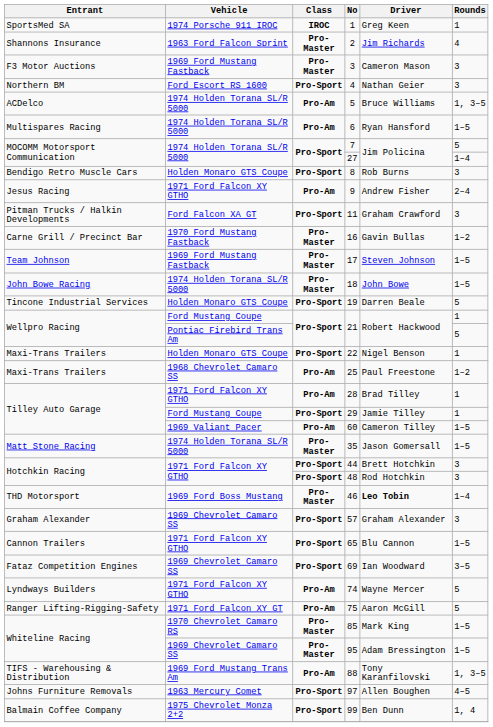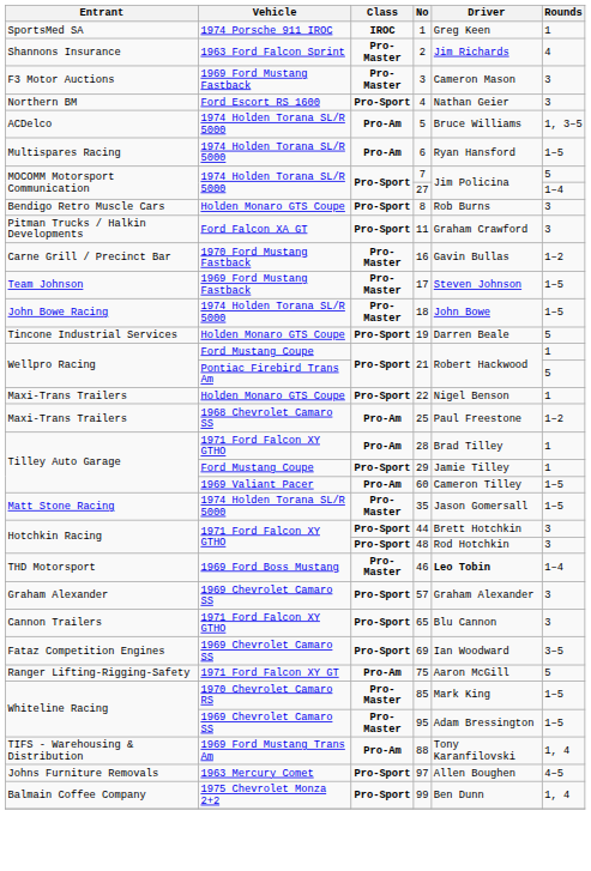 <table class="wikitable" style="font-size: 85%;">
 <tr>
 <th>Entrant</th>
 <th>Vehicle</th>
 <th>Class</th>
 <th>No</th>
 <th>Driver</th>
 <th>Rounds</th>
 </tr>
 <tr>
 <td>SportsMed SA</td>
 <td><a href='#'>1974 Porsche 911 IROC</a></td>
 <td align="center"><strong>IROC</strong></td>
 <td align="center">1</td>
 <td> Greg Keen</td>
 <td>1</td>
 </tr>
 <tr>
 <td>Shannons Insurance</td>
 <td><a href='#'>1963 Ford Falcon Sprint</a></td>
 <td align="center"><strong>Pro-Master</strong></td>
 <td align="center">2</td>
 <td> <a href='#'>Jim Richards</a></td>
 <td>4</td>
 </tr>
 <tr>
 <td>F3 Motor Auctions</td>
 <td><a href='#'>1969 Ford Mustang Fastback</a></td>
 <td align="center"><strong>Pro-Master</strong></td>
 <td align="center">3</td>
 <td> Cameron Mason</td>
 <td>3</td>
 </tr>
 <tr>
 <td>Northern BM</td>
 <td><a href='#'>Ford Escort RS 1600</a></td>
 <td align="center"><strong>Pro-Sport</strong></td>
 <td align="center">4</td>
 <td> Nathan Geier</td>
 <td>3</td>
 </tr>
 <tr>
 <td>ACDelco</td>
 <td><a href='#'>1974 Holden Torana SL/R 5000</a></td>
 <td align="center"><strong>Pro-Am</strong></td>
 <td align="center">5</td>
 <td> Bruce Williams</td>
 <td>1, 3–5</td>
 </tr>
 <tr>
 <td>Multispares Racing</td>
 <td><a href='#'>1974 Holden Torana SL/R 5000</a></td>
 <td align="center"><strong>Pro-Am</strong></td>
 <td align="center">6</td>
 <td> Ryan Hansford</td>
 <td>1–5</td>
 </tr>
 <tr>
 <td rowspan="2">MOCOMM Motorsport Communication</td>
 <td rowspan="2"><a href='#'>1974 Holden Torana SL/R 5000</a></td>
 <td rowspan="2" align="center"><strong>Pro-Sport</strong></td>
 <td align="center">7</td>
 <td rowspan="2"> Jim Policina</td>
 <td>5</td>
 </tr>
 <tr>
 <td align="center">27</td>
 <td>1–4</td>
 </tr>
 <tr>
 <td>Bendigo Retro Muscle Cars</td>
 <td><a href='#'>Holden Monaro GTS Coupe</a></td>
 <td align="center"><strong>Pro-Sport</strong></td>
 <td align="center">8</td>
 <td> Rob Burns</td>
 <td>3</td>
-</tr>
-<tr>
-<td>Jesus Racing</td>
-<td><a href='#'>1971 Ford Falcon XY GTHO</a></td>
-<td align="center"><strong>Pro-Am</strong></td>
-<td align="center">9</td>
-<td> Andrew Fisher</td>
-<td>2–4</td>
 </tr>
 <tr>
 <td>Pitman Trucks / Halkin Developments</td>
 <td><a href='#'>Ford Falcon XA GT</a></td>
 <td align="center"><strong>Pro-Sport</strong></td>
 <td align="center">11</td>
 <td> Graham Crawford</td>
 <td>3</td>
 </tr>
 <tr>
 <td>Carne Grill / Precinct Bar</td>
 <td><a href='#'>1970 Ford Mustang Fastback</a></td>
 <td align="center"><strong>Pro-Master</strong></td>
 <td align="center">16</td>
 <td> Gavin Bullas</td>
 <td>1–2</td>
 </tr>
 <tr>
 <td><a href='#'>Team Johnson</a></td>
 <td><a href='#'>1969 Ford Mustang Fastback</a></td>
 <td align="center"><strong>Pro-Master</strong></td>
 <td align="center">17</td>
 <td> <a href='#'>Steven Johnson</a></td>
 <td>1–5</td>
 </tr>
 <tr>
 <td><a href='#'>John Bowe Racing</a></td>
 <td><a href='#'>1974 Holden Torana SL/R 5000</a></td>
 <td align="center"><strong>Pro-Master</strong></td>
 <td align="center">18</td>
 <td> <a href='#'>John Bowe</a></td>
 <td>1–5</td>
 </tr>
 <tr>
 <td>Tincone Industrial Services</td>
 <td><a href='#'>Holden Monaro GTS Coupe</a></td>
 <td align="center"><strong>Pro-Sport</strong></td>
 <td align="center">19</td>
 <td> Darren Beale</td>
 <td>5</td>
 </tr>
 <tr>
 <td rowspan="2">Wellpro Racing</td>
 <td><a href='#'>Ford Mustang Coupe</a></td>
 <td rowspan="2" align="center"><strong>Pro-Sport</strong></td>
 <td rowspan="2" align="center">21</td>
 <td rowspan="2"> Robert Hackwood</td>
 <td>1</td>
 </tr>
 <tr>
 <td><a href='#'>Pontiac Firebird Trans Am</a></td>
 <td>5</td>
 </tr>
 <tr>
 <td>Maxi-Trans Trailers</td>
 <td><a href='#'>Holden Monaro GTS Coupe</a></td>
 <td align="center"><strong>Pro-Sport</strong></td>
 <td align="center">22</td>
 <td> Nigel Benson</td>
 <td>1</td>
 </tr>
 <tr>
 <td>Maxi-Trans Trailers</td>
 <td><a href='#'>1968 Chevrolet Camaro SS</a></td>
 <td align="center"><strong>Pro-Am</strong></td>
 <td align="center">25</td>
 <td> Paul Freestone</td>
 <td>1–2</td>
 </tr>
 <tr>
 <td rowspan="3">Tilley Auto Garage</td>
 <td><a href='#'>1971 Ford Falcon XY GTHO</a></td>
 <td align="center"><strong>Pro-Am</strong></td>
 <td align="center">28</td>
 <td> Brad Tilley</td>
 <td>1</td>
 </tr>
 <tr>
 <td><a href='#'>Ford Mustang Coupe</a></td>
 <td align="center"><strong>Pro-Sport</strong></td>
 <td align="center">29</td>
 <td> Jamie Tilley</td>
 <td>1</td>
 </tr>
 <tr>
 <td><a href='#'>1969 Valiant Pacer</a></td>
 <td align="center"><strong>Pro-Am</strong></td>
 <td align="center">60</td>
 <td> Cameron Tilley</td>
 <td>1–5</td>
 </tr>
 <tr>
 <td><a href='#'>Matt Stone Racing</a></td>
 <td><a href='#'>1974 Holden Torana SL/R 5000</a></td>
 <td align="center"><strong>Pro-Master</strong></td>
 <td align="center">35</td>
 <td> Jason Gomersall</td>
 <td>1–5</td>
 </tr>
 <tr>
 <td rowspan="2">Hotchkin Racing</td>
 <td rowspan="2"><a href='#'>1971 Ford Falcon XY GTHO</a></td>
 <td align="center"><strong>Pro-Sport</strong></td>
 <td align="center">44</td>
 <td> Brett Hotchkin</td>
 <td>3</td>
 </tr>
 <tr>
 <td align="center"><strong>Pro-Sport</strong></td>
 <td align="center">48</td>
 <td> Rod Hotchkin</td>
 <td>3</td>
 </tr>
 <tr>
 <td>THD Motorsport</td>
 <td><a href='#'>1969 Ford Boss Mustang</a></td>
 <td align="center"><strong>Pro-Master</strong></td>
 <td align="center">46</td>
 <td><strong> Leo Tobin</strong></td>
 <td>1–4</td>
 </tr>
 <tr>
 <td>Graham Alexander</td>
 <td><a href='#'>1969 Chevrolet Camaro SS</a></td>
 <td align="center"><strong>Pro-Sport</strong></td>
 <td align="center">57</td>
 <td> Graham Alexander</td>
 <td>3</td>
 </tr>
 <tr>
 <td>Cannon Trailers</td>
 <td><a href='#'>1971 Ford Falcon XY GTHO</a></td>
 <td align="center"><strong>Pro-Sport</strong></td>
 <td align="center">65</td>
 <td> Blu Cannon</td>
-<td>1–5</td>
+<td>3</td>
 </tr>
 <tr>
 <td>Fataz Competition Engines</td>
 <td><a href='#'>1969 Chevrolet Camaro SS</a></td>
 <td align="center"><strong>Pro-Sport</strong></td>
 <td align="center">69</td>
 <td> Ian Woodward</td>
 <td>3–5</td>
-</tr>
-<tr>
-<td>Lyndways Builders</td>
-<td><a href='#'>1971 Ford Falcon XY GTHO</a></td>
-<td align="center"><strong>Pro-Am</strong></td>
-<td align="center">74</td>
-<td> Wayne Mercer</td>
-<td>5</td>
 </tr>
 <tr>
 <td>Ranger Lifting-Rigging-Safety</td>
 <td><a href='#'>1971 Ford Falcon XY GT</a></td>
 <td align="center"><strong>Pro-Am</strong></td>
 <td align="center">75</td>
 <td> Aaron McGill</td>
 <td>5</td>
 </tr>
 <tr>
 <td rowspan="2">Whiteline Racing</td>
 <td><a href='#'>1970 Chevrolet Camaro RS</a></td>
 <td align="center"><strong>Pro-Master</strong></td>
 <td align="center">85</td>
 <td> Mark King</td>
 <td>1–5</td>
 </tr>
 <tr>
 <td><a href='#'>1969 Chevrolet Camaro SS</a></td>
 <td align="center"><strong>Pro-Master</strong></td>
 <td align="center">95</td>
 <td> Adam Bressington</td>
 <td>1–5</td>
 </tr>
 <tr>
 <td>TIFS - Warehousing & Distribution</td>
 <td><a href='#'>1969 Ford Mustang Trans Am</a></td>
 <td align="center"><strong>Pro-Am</strong></td>
 <td align="center">88</td>
 <td> Tony Karanfilovski</td>
-<td>1, 3–5</td>
+<td>1, 4</td>
 </tr>
 <tr>
 <td>Johns Furniture Removals</td>
 <td><a href='#'>1963 Mercury Comet</a></td>
 <td align="center"><strong>Pro-Sport</strong></td>
 <td align="center">97</td>
 <td> Allen Boughen</td>
 <td>4–5</td>
 </tr>
 <tr>
 <td>Balmain Coffee Company</td>
 <td><a href='#'>1975 Chevrolet Monza 2+2</a></td>
 <td align="center"><strong>Pro-Sport</strong></td>
 <td align="center">99</td>
 <td> Ben Dunn</td>
 <td>1, 4</td>
 </tr>
 <tr>
 </tr>
 </table>
